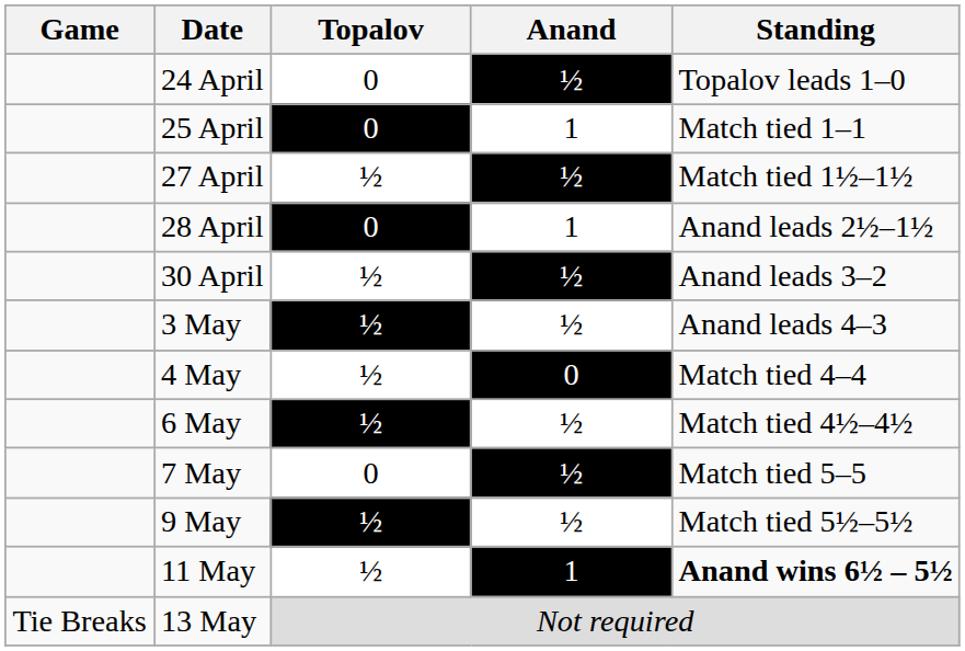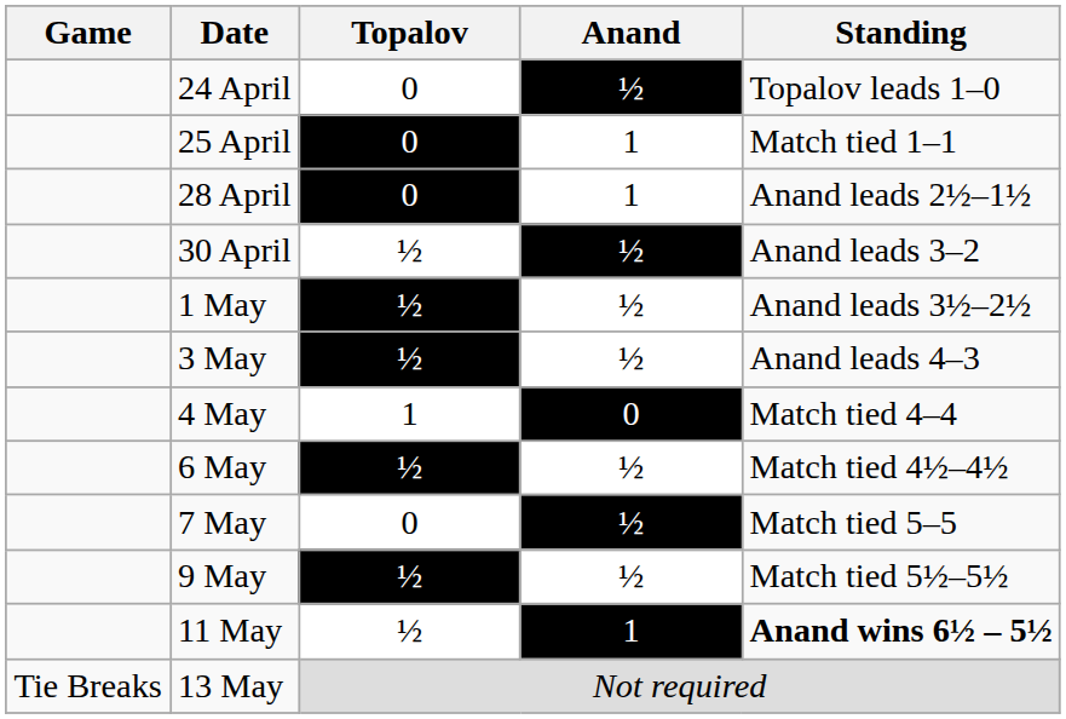 <table class="wikitable" style="text-align: center">
 <tr>
 <th>Game</th>
 <th>Date</th>
 <th style="width: 6em">Topalov</th>
 <th style="width: 6em">Anand</th>
 <th>Standing</th>
 </tr>
 <tr>
 <td align=center></td>
 <td align=left>24 April</td>
 <td style="background:white; color:black">0</td>
 <td style="background:black; color:white">½</td>
 <td align=left>Topalov leads 1–0</td>
 </tr>
 <tr>
 <td align=center></td>
 <td align=left>25 April</td>
 <td style="background:black; color:white">0</td>
 <td style="background:white; color:#black">1</td>
 <td align=left>Match tied 1–1</td>
 </tr>
 <tr>
 <td align=center></td>
-<td align=left>27 April</td>
-<td style="background:white; color:black">½</td>
-<td style="background:black; color:white">½</td>
-<td align=left>Match tied 1½–1½</td>
-</tr>
-<tr>
-<td align=center></td>
 <td align=left>28 April</td>
 <td style="background:black; color:white">0</td>
 <td style="background:white; color:black">1</td>
 <td align=left>Anand leads 2½–1½</td>
 </tr>
 <tr>
 <td align=center></td>
 <td align=left>30 April</td>
 <td style="background:white; color:black">½</td>
 <td style="background:black; color:white">½</td>
 <td align=left>Anand leads 3–2</td>
 </tr>
 <tr>
 <td align=center></td>
+<td align=left>1 May</td>
+<td style="background:black; color:white">½</td>
+<td style="background:white; color:black">½</td>
+<td align=left>Anand leads 3½–2½</td>
+</tr>
+<tr>
+<td align=center></td>
 <td align=left>3 May</td>
 <td style="background:black; color:white">½</td>
 <td style="background:white; color:black">½</td>
 <td align=left>Anand leads 4–3</td>
 </tr>
 <tr>
 <td align=center></td>
 <td align=left>4 May</td>
-<td style="background:white; color:black">½</td>
+<td style="background:white; color:black">1</td>
 <td style="background:black; color:white">0</td>
 <td align=left>Match tied 4–4</td>
 </tr>
 <tr>
 <td align=center></td>
 <td align=left>6 May</td>
 <td style="background:black; color:white">½</td>
 <td style="background:white; color:black">½</td>
 <td align=left>Match tied 4½–4½</td>
 </tr>
 <tr>
 <td align=center></td>
 <td align=left>7 May</td>
 <td style="background:white; color:black">0</td>
 <td style="background:black; color:white">½</td>
 <td align=left>Match tied 5–5</td>
 </tr>
 <tr>
 <td align=center></td>
 <td align=left>9 May</td>
 <td style="background:black; color:white">½</td>
 <td style="background:white; color:black">½</td>
 <td align=left>Match tied 5½–5½</td>
 </tr>
 <tr>
 <td align=center></td>
 <td align=left>11 May</td>
 <td style="background:white; color:black">½</td>
 <td style="background:black; color:white">1</td>
 <td align=left><strong>Anand wins 6½ – 5½</strong></td>
 </tr>
 <tr>
 <td align=center>Tie Breaks</td>
 <td align=left>13 May</td>
 <td colspan="3" style="background:#ddd; color:black;"><em>Not required</em></td>
 </tr>
 </table>
